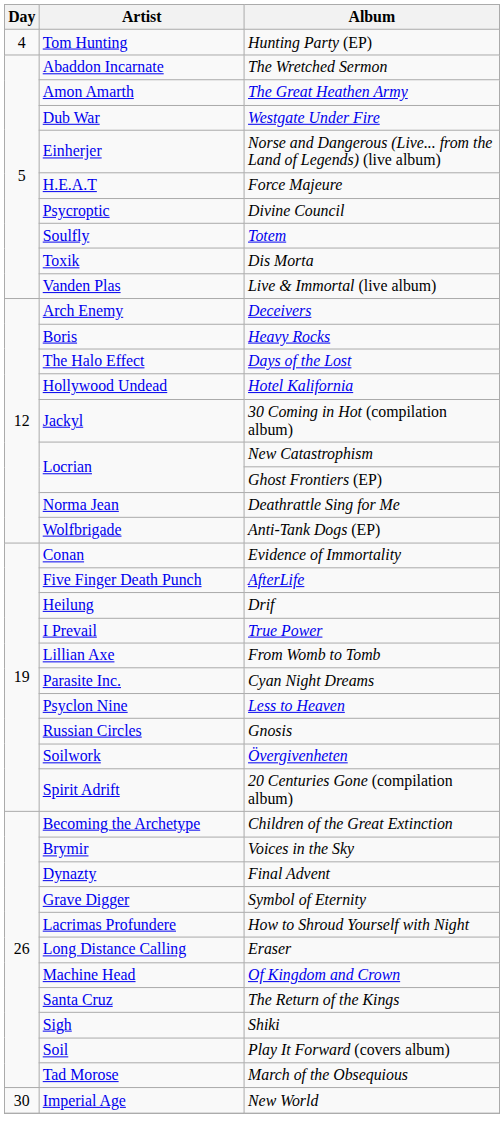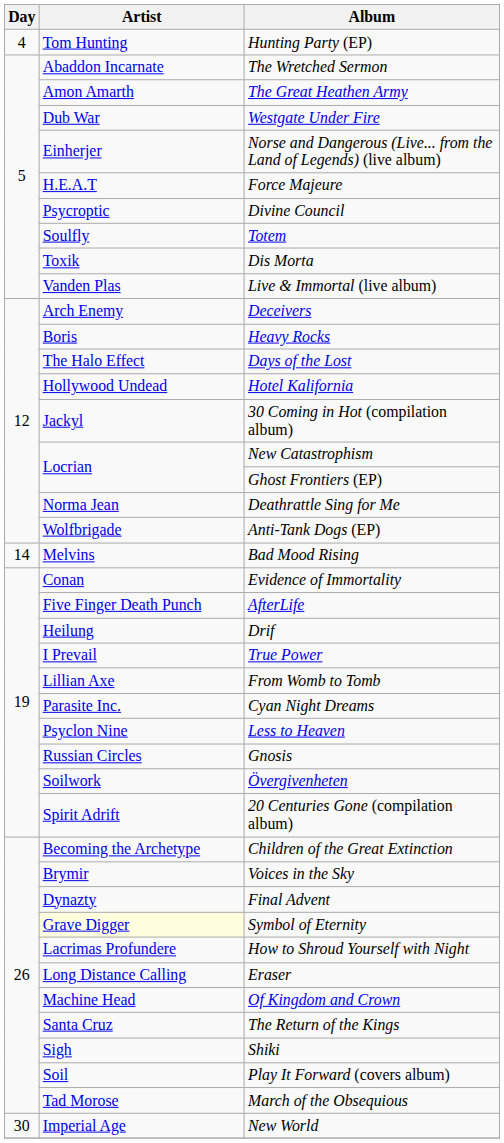 <table class="wikitable" id="table_August">
 <tr>
 <th style="width:20px;">Day</th>
 <th style="width:200px;">Artist</th>
 <th style="width:250px;">Album</th>
 </tr>
 <tr>
 <td style="text-align:center;" rowspan="1">4</td>
 <td><a href='#'>Tom Hunting</a></td>
 <td><em>Hunting Party</em> (EP)</td>
 </tr>
 <tr>
 <td style="text-align:center;" rowspan="9">5</td>
 <td><a href='#'>Abaddon Incarnate</a></td>
 <td><em>The Wretched Sermon</em></td>
 </tr>
 <tr>
 <td><a href='#'>Amon Amarth</a></td>
 <td><em><a href='#'>The Great Heathen Army</a></em></td>
 </tr>
 <tr>
 <td><a href='#'>Dub War</a></td>
 <td><em><a href='#'>Westgate Under Fire</a></em></td>
 </tr>
 <tr>
 <td><a href='#'>Einherjer</a></td>
 <td><em>Norse and Dangerous (Live... from the Land of Legends)</em> (live album)</td>
 </tr>
 <tr>
 <td><a href='#'>H.E.A.T</a></td>
 <td><em>Force Majeure</em></td>
 </tr>
 <tr>
 <td><a href='#'>Psycroptic</a></td>
 <td><em>Divine Council</em></td>
 </tr>
 <tr>
 <td><a href='#'>Soulfly</a></td>
 <td><em><a href='#'>Totem</a></em></td>
 </tr>
 <tr>
 <td><a href='#'>Toxik</a></td>
 <td><em>Dis Morta</em></td>
 </tr>
 <tr>
 <td><a href='#'>Vanden Plas</a></td>
 <td><em>Live & Immortal</em> (live album)</td>
 </tr>
 <tr>
 <td style="text-align:center;" rowspan="9">12</td>
 <td><a href='#'>Arch Enemy</a></td>
 <td><em><a href='#'>Deceivers</a></em></td>
 </tr>
 <tr>
 <td><a href='#'>Boris</a></td>
 <td><em><a href='#'>Heavy Rocks</a></em></td>
 </tr>
 <tr>
 <td><a href='#'>The Halo Effect</a></td>
 <td><em><a href='#'>Days of the Lost</a></em></td>
 </tr>
 <tr>
 <td><a href='#'>Hollywood Undead</a></td>
 <td><em><a href='#'>Hotel Kalifornia</a></em></td>
 </tr>
 <tr>
 <td><a href='#'>Jackyl</a></td>
 <td><em>30 Coming in Hot</em> (compilation album)</td>
 </tr>
 <tr>
 <td rowspan="2"><a href='#'>Locrian</a></td>
 <td><em>New Catastrophism</em></td>
 </tr>
 <tr>
 <td><em>Ghost Frontiers</em> (EP)</td>
 </tr>
 <tr>
 <td><a href='#'>Norma Jean</a></td>
 <td><em>Deathrattle Sing for Me</em></td>
 </tr>
 <tr>
 <td><a href='#'>Wolfbrigade</a></td>
 <td><em>Anti-Tank Dogs</em> (EP)</td>
 </tr>
 <tr>
+<td style="text-align:center;" rowspan="1">14</td>
+<td><a href='#'>Melvins</a></td>
+<td><em>Bad Mood Rising</em></td>
+</tr>
+<tr>
 <td style="text-align:center;" rowspan="10">19</td>
 <td><a href='#'>Conan</a></td>
 <td><em>Evidence of Immortality</em></td>
 </tr>
 <tr>
 <td><a href='#'>Five Finger Death Punch</a></td>
 <td><em><a href='#'>AfterLife</a></em></td>
 </tr>
 <tr>
 <td><a href='#'>Heilung</a></td>
 <td><em>Drif</em></td>
 </tr>
 <tr>
 <td><a href='#'>I Prevail</a></td>
 <td><em><a href='#'>True Power</a></em></td>
 </tr>
 <tr>
 <td><a href='#'>Lillian Axe</a></td>
 <td><em>From Womb to Tomb</em></td>
 </tr>
 <tr>
 <td><a href='#'>Parasite Inc.</a></td>
 <td><em>Cyan Night Dreams</em></td>
 </tr>
 <tr>
 <td><a href='#'>Psyclon Nine</a></td>
 <td><em><a href='#'>Less to Heaven</a></em></td>
 </tr>
 <tr>
 <td><a href='#'>Russian Circles</a></td>
 <td><em>Gnosis</em></td>
 </tr>
 <tr>
 <td><a href='#'>Soilwork</a></td>
 <td><em><a href='#'>Övergivenheten</a></em></td>
 </tr>
 <tr>
 <td><a href='#'>Spirit Adrift</a></td>
 <td><em>20 Centuries Gone</em> (compilation album)</td>
 </tr>
 <tr>
 <td style="text-align:center;" rowspan="11">26</td>
 <td><a href='#'>Becoming the Archetype</a></td>
 <td><em>Children of the Great Extinction</em></td>
 </tr>
 <tr>
 <td><a href='#'>Brymir</a></td>
 <td><em>Voices in the Sky</em></td>
 </tr>
 <tr>
 <td><a href='#'>Dynazty</a></td>
 <td><em>Final Advent</em></td>
 </tr>
 <tr>
-<td><a href='#'>Grave Digger</a></td>
+<td style="background: lightyellow;"><a href='#'>Grave Digger</a></td>
 <td><em>Symbol of Eternity</em></td>
 </tr>
 <tr>
 <td><a href='#'>Lacrimas Profundere</a></td>
 <td><em>How to Shroud Yourself with Night</em></td>
 </tr>
 <tr>
 <td><a href='#'>Long Distance Calling</a></td>
 <td><em>Eraser</em></td>
 </tr>
 <tr>
 <td><a href='#'>Machine Head</a></td>
 <td><em><a href='#'>Of Kingdom and Crown</a></em></td>
 </tr>
 <tr>
 <td><a href='#'>Santa Cruz</a></td>
 <td><em>The Return of the Kings</em></td>
 </tr>
 <tr>
 <td><a href='#'>Sigh</a></td>
 <td><em>Shiki</em></td>
 </tr>
 <tr>
 <td><a href='#'>Soil</a></td>
 <td><em>Play It Forward</em> (covers album)</td>
 </tr>
 <tr>
 <td><a href='#'>Tad Morose</a></td>
 <td><em>March of the Obsequious</em></td>
 </tr>
 <tr>
 <td style="text-align:center;" rowspan="1">30</td>
 <td><a href='#'>Imperial Age</a></td>
 <td><em>New World</em></td>
 </tr>
 <tr>
 </tr>
 </table>
